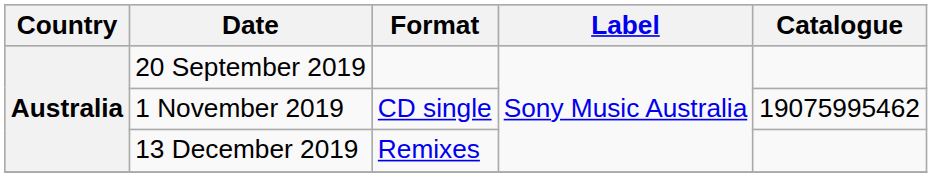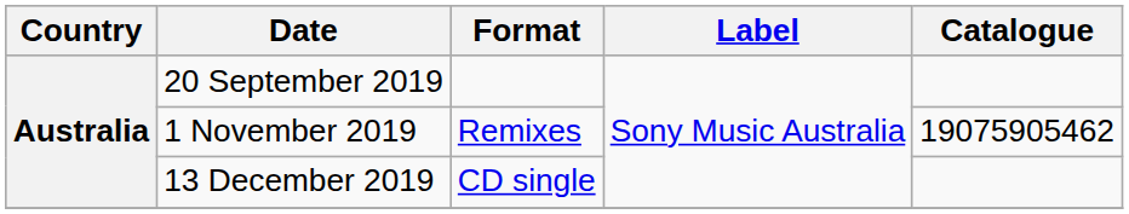 <table class="wikitable plainrowheaders">
 <tr>
 <th scope="col">Country</th>
 <th scope="col">Date</th>
 <th scope="col">Format</th>
 <th scope="col"><a href='#'>Label</a></th>
 <th scope="col">Catalogue</th>
 </tr>
 <tr>
 <th scope="row" rowspan="3">Australia</th>
 <td>20 September 2019</td>
 <td></td>
 <td rowspan="3"><a href='#'>Sony Music Australia</a></td>
 <td></td>
 </tr>
 <tr>
 <td>1 November 2019</td>
-<td><a href='#'>CD single</a></td>
-<td>19075995462</td>
+<td><a href='#'>Remixes</a></td>
+<td>19075905462</td>
 </tr>
 <tr>
 <td>13 December 2019</td>
-<td><a href='#'>Remixes</a></td>
+<td><a href='#'>CD single</a></td>
 <td></td>
 </tr>
 <tr>
 </tr>
 </table>
